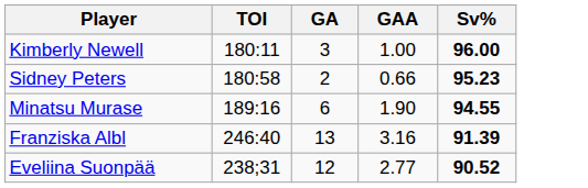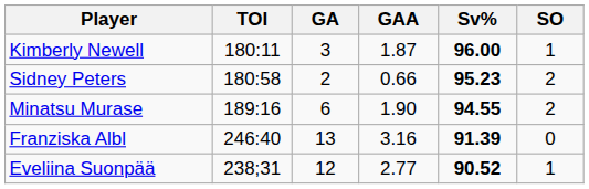 <table class="wikitable sortable" style="text-align:center;">
 <tr>
 <th style="width:170px;">Player</th>
 <th style="width:60px;">TOI</th>
 <th style="width:50px;">GA</th>
 <th style="width:60px;">GAA</th>
 <th style="width:60px;">Sv%</th>
+<th style="width:50px;">SO</th>
 </tr>
 <tr>
 <td style="text-align:left;"> <a href='#'>Kimberly Newell</a></td>
 <td>180:11</td>
 <td>3</td>
-<td>1.00</td>
+<td>1.87</td>
 <td><strong>96.00</strong></td>
+<td>1</td>
 </tr>
 <tr>
 <td style="text-align:left;"> <a href='#'>Sidney Peters</a></td>
 <td>180:58</td>
 <td>2</td>
 <td>0.66</td>
 <td><strong>95.23</strong></td>
+<td>2</td>
 </tr>
 <tr>
 <td style="text-align:left;"> <a href='#'>Minatsu Murase</a></td>
 <td>189:16</td>
 <td>6</td>
 <td>1.90</td>
 <td><strong>94.55</strong></td>
+<td>2</td>
 </tr>
 <tr>
 <td style="text-align:left;"> <a href='#'>Franziska Albl</a></td>
 <td>246:40</td>
 <td>13</td>
 <td>3.16</td>
 <td><strong>91.39</strong></td>
+<td>0</td>
 </tr>
 <tr>
 <td style="text-align:left;"> <a href='#'>Eveliina Suonpää</a></td>
 <td>238;31</td>
 <td>12</td>
 <td>2.77</td>
 <td><strong>90.52</strong></td>
+<td>1</td>
 </tr>
 </table>
